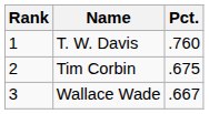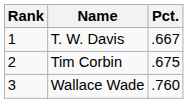 <table class="wikitable">
 <tr>
 <th>Rank</th>
 <th>Name</th>
 <th>Pct.</th>
 </tr>
 <tr>
 <td>1</td>
 <td>T. W. Davis</td>
-<td>.760</td>
+<td>.667</td>
 </tr>
 <tr>
 <td>2</td>
 <td>Tim Corbin</td>
 <td>.675</td>
 </tr>
 <tr>
 <td>3</td>
 <td>Wallace Wade</td>
-<td>.667</td>
+<td>.760</td>
 </tr>
 </table>
